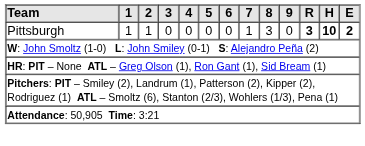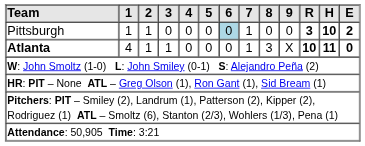 <table border=1 cellspacing=0 width=450 style="margin-left:3em;">
 <tr style="text-align:center; background-color:#e6e6e6;">
 <th align=left width=28%>Team</th>
 <th width=5%>1</th>
 <th width=5%>2</th>
 <th width=5%>3</th>
 <th width=5%>4</th>
 <th width=5%>5</th>
 <th width=5%>6</th>
 <th width=5%>7</th>
 <th width=5%>8</th>
 <th width=5%>9</th>
 <th width=5%>R</th>
 <th width=5%>H</th>
 <th width=5%>E</th>
 </tr>
 <tr style="text-align:center;">
 <td align=left>Pittsburgh</td>
 <td>1</td>
 <td>1</td>
 <td>0</td>
 <td>0</td>
 <td>0</td>
+<td style="background: lightblue;">0</td>
+<td>1</td>
 <td>0</td>
-<td>1</td>
-<td>3</td>
 <td>0</td>
 <td><strong>3</strong></td>
 <td><strong>10</strong></td>
 <td><strong>2</strong></td>
+</tr>
+<tr style="text-align:center;">
+<td align=left><strong>Atlanta</strong></td>
+<td>4</td>
+<td>1</td>
+<td>1</td>
+<td>0</td>
+<td>0</td>
+<td>0</td>
+<td>1</td>
+<td>3</td>
+<td>X</td>
+<td><strong>10</strong></td>
+<td><strong>11</strong></td>
+<td><strong>0</strong></td>
 </tr>
 <tr style="text-align:left;">
 <td colspan=13><small><strong>W</strong>: <a href='#'>John Smoltz</a> (1-0)   <strong>L</strong>: <a href='#'>John Smiley</a> (0-1)   <strong>S</strong>: <a href='#'>Alejandro Peña</a> (2)</small></td>
 </tr>
 <tr style="text-align:left;">
 <td colspan=13><small><strong>HR</strong>: <strong>PIT</strong> – None  <strong>ATL</strong> – <a href='#'>Greg Olson</a> (1), <a href='#'>Ron Gant</a> (1), <a href='#'>Sid Bream</a> (1)</small></td>
 </tr>
 <tr style="text-align:left;">
 <td colspan=13><small><strong>Pitchers</strong>: <strong>PIT</strong> – Smiley (2), Landrum (1), Patterson (2), Kipper (2), Rodriguez (1)  <strong>ATL</strong> – Smoltz (6), Stanton (2/3), Wohlers (1/3), Pena (1)</small></td>
 </tr>
 <tr style="text-align:left;">
 <td colspan=13><small><strong>Attendance</strong>: 50,905  <strong>Time</strong>: 3:21</small></td>
 </tr>
 </table>
